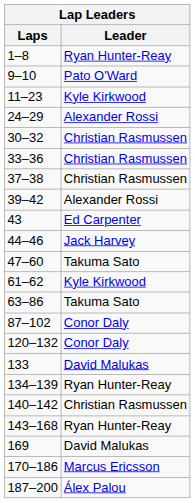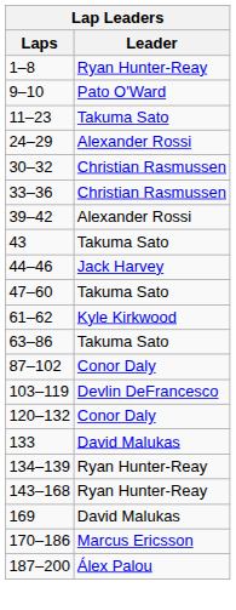 <table class="wikitable">
 <tr>
 <th colspan=2>Lap Leaders</th>
 </tr>
 <tr>
 <th>Laps</th>
 <th>Leader</th>
 </tr>
 <tr>
 <td>1–8</td>
 <td><a href='#'>Ryan Hunter-Reay</a></td>
 </tr>
 <tr>
 <td>9–10</td>
 <td><a href='#'>Pato O'Ward</a></td>
 </tr>
 <tr>
 <td>11–23</td>
-<td><a href='#'>Kyle Kirkwood</a></td>
+<td><a href='#'>Takuma Sato</a></td>
 </tr>
 <tr>
 <td>24–29</td>
 <td><a href='#'>Alexander Rossi</a></td>
 </tr>
 <tr>
 <td>30–32</td>
 <td><a href='#'>Christian Rasmussen</a></td>
 </tr>
 <tr>
 <td>33–36</td>
 <td><a href='#'>Christian Rasmussen</a></td>
 </tr>
 <tr>
-<td>37–38</td>
-<td>Christian Rasmussen</td>
-</tr>
-<tr>
 <td>39–42</td>
 <td>Alexander Rossi</td>
 </tr>
 <tr>
 <td>43</td>
-<td><a href='#'>Ed Carpenter</a></td>
+<td>Takuma Sato</td>
 </tr>
 <tr>
 <td>44–46</td>
 <td><a href='#'>Jack Harvey</a></td>
 </tr>
 <tr>
 <td>47–60</td>
 <td>Takuma Sato</td>
 </tr>
 <tr>
 <td>61–62</td>
 <td><a href='#'>Kyle Kirkwood</a></td>
 </tr>
 <tr>
 <td>63–86</td>
 <td>Takuma Sato</td>
 </tr>
 <tr>
 <td>87–102</td>
 <td><a href='#'>Conor Daly</a></td>
 </tr>
 <tr>
+<td>103–119</td>
+<td><a href='#'>Devlin DeFrancesco</a></td>
+</tr>
+<tr>
 <td>120–132</td>
 <td><a href='#'>Conor Daly</a></td>
 </tr>
 <tr>
 <td>133</td>
 <td><a href='#'>David Malukas</a></td>
 </tr>
 <tr>
 <td>134–139</td>
 <td>Ryan Hunter-Reay</td>
-</tr>
-<tr>
-<td>140–142</td>
-<td>Christian Rasmussen</td>
 </tr>
 <tr>
 <td>143–168</td>
 <td>Ryan Hunter-Reay</td>
 </tr>
 <tr>
 <td>169</td>
 <td>David Malukas</td>
 </tr>
 <tr>
 <td>170–186</td>
 <td><a href='#'>Marcus Ericsson</a></td>
 </tr>
 <tr>
 <td>187–200</td>
 <td><a href='#'>Álex Palou</a></td>
 </tr>
 </table>
